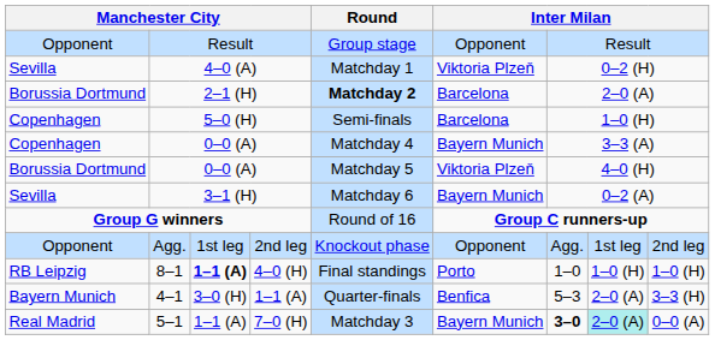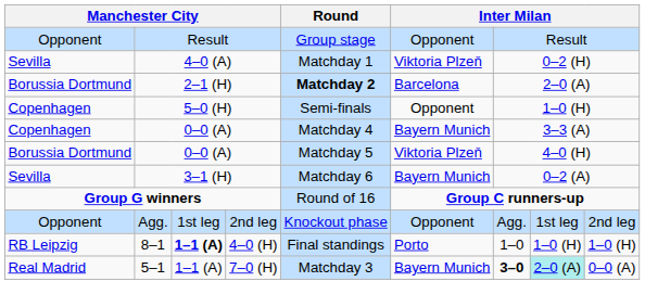 <table class="wikitable" style="text-align:center">
 <tr>
 <th colspan="4"> <a href='#'>Manchester City</a></th>
 <th>Round</th>
 <th colspan="4"> <a href='#'>Inter Milan</a></th>
 </tr>
 <tr style="background:#C1E0FF">
 <td>Opponent</td>
 <td colspan="3">Result</td>
 <td><a href='#'>Group stage</a></td>
 <td>Opponent</td>
 <td colspan="3">Result</td>
 </tr>
 <tr>
 <td style="text-align:left"> <a href='#'>Sevilla</a></td>
 <td colspan="3"><a href='#'>4–0</a> (A)</td>
 <td style="background:#C1E0FF">Matchday 1</td>
 <td style="text-align:left"> <a href='#'>Viktoria Plzeň</a></td>
 <td colspan="3"><a href='#'>0–2</a> (H)</td>
 </tr>
 <tr>
 <td style="text-align:left"> <a href='#'>Borussia Dortmund</a></td>
 <td colspan="3"><a href='#'>2–1</a> (H)</td>
 <td style="background:#C1E0FF"><strong>Matchday 2</strong></td>
 <td style="text-align:left"> <a href='#'>Barcelona</a></td>
 <td colspan="3"><a href='#'>2–0</a> (A)</td>
 </tr>
 <tr>
 <td style="text-align:left"> <a href='#'>Copenhagen</a></td>
 <td colspan="3"><a href='#'>5–0</a> (H)</td>
 <td style="background:#C1E0FF">Semi-finals</td>
-<td style="text-align:left"> <a href='#'>Barcelona</a></td>
+<td>Opponent</td>
 <td colspan="3"><a href='#'>1–0</a> (H)</td>
 </tr>
 <tr>
 <td style="text-align:left"> <a href='#'>Copenhagen</a></td>
 <td colspan="3"><a href='#'>0–0</a> (A)</td>
 <td style="background:#C1E0FF">Matchday 4</td>
 <td style="text-align:left"> <a href='#'>Bayern Munich</a></td>
 <td colspan="3"><a href='#'>3–3</a> (A)</td>
 </tr>
 <tr>
 <td style="text-align:left"> <a href='#'>Borussia Dortmund</a></td>
 <td colspan="3"><a href='#'>0–0</a> (A)</td>
 <td style="background:#C1E0FF">Matchday 5</td>
 <td style="text-align:left"> <a href='#'>Viktoria Plzeň</a></td>
 <td colspan="3"><a href='#'>4–0</a> (H)</td>
 </tr>
 <tr>
 <td style="text-align:left"> <a href='#'>Sevilla</a></td>
 <td colspan="3"><a href='#'>3–1</a> (H)</td>
 <td style="background:#C1E0FF">Matchday 6</td>
 <td style="text-align:left"> <a href='#'>Bayern Munich</a></td>
 <td colspan="3"><a href='#'>0–2</a> (A)</td>
 </tr>
 <tr>
 <td colspan="4" style="vertical-align:top"><strong><a href='#'>Group G</a> winners</strong><br><div></div></td>
 <td style="background:#C1E0FF">Round of 16</td>
 <td colspan="4" style="vertical-align:top"><strong><a href='#'>Group C</a> runners-up</strong><br><div></div></td>
 </tr>
 <tr style="background:#C1E0FF">
 <td>Opponent</td>
 <td>Agg.</td>
 <td>1st leg</td>
 <td>2nd leg</td>
 <td><a href='#'>Knockout phase</a></td>
 <td>Opponent</td>
 <td>Agg.</td>
 <td>1st leg</td>
 <td>2nd leg</td>
 </tr>
 <tr>
 <td style="text-align:left"> <a href='#'>RB Leipzig</a></td>
 <td>8–1</td>
 <td><strong><a href='#'>1–1</a> (A)</strong></td>
 <td><a href='#'>4–0</a> (H)</td>
 <td style="background:#C1E0FF">Final standings</td>
 <td style="text-align:left"> <a href='#'>Porto</a></td>
 <td>1–0</td>
 <td><a href='#'>1–0</a> (H)</td>
 <td><a href='#'>1–0</a> (H)</td>
 </tr>
 <tr>
-<td style="text-align:left"> <a href='#'>Bayern Munich</a></td>
-<td>4–1</td>
-<td><a href='#'>3–0</a> (H)</td>
-<td><a href='#'>1–1</a> (A)</td>
-<td style="background:#C1E0FF">Quarter-finals</td>
-<td style="text-align:left"> <a href='#'>Benfica</a></td>
-<td>5–3</td>
-<td><a href='#'>2–0</a> (A)</td>
-<td><a href='#'>3–3</a> (H)</td>
-</tr>
-<tr>
 <td style="text-align:left"> <a href='#'>Real Madrid</a></td>
 <td>5–1</td>
 <td><a href='#'>1–1</a> (A)</td>
 <td><a href='#'>7–0</a> (H)</td>
 <td style="background:#C1E0FF">Matchday 3</td>
 <td style="text-align:left"> <a href='#'>Bayern Munich</a></td>
 <td><strong>3–0</strong></td>
 <td style="background: paleturquoise;"><a href='#'>2–0</a> (A)</td>
 <td><a href='#'>0–0</a> (A)</td>
 </tr>
 </table>
